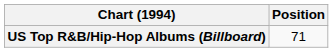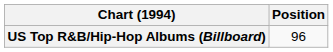 <table class="wikitable plainrowheaders" style="text-align:center">
 <tr>
 <th scope="col">Chart (1994)</th>
 <th scope="col">Position</th>
 </tr>
 <tr>
 <th scope="row">US Top R&B/Hip-Hop Albums (<em>Billboard</em>)</th>
-<td>71</td>
+<td>96</td>
 </tr>
 </table>
